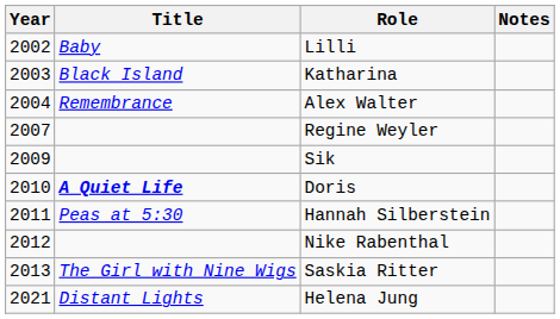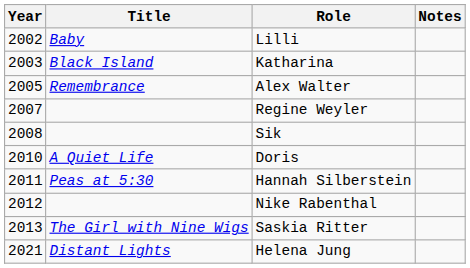 <table class="wikitable sortable">
 <tr>
 <th>Year</th>
 <th>Title</th>
 <th>Role</th>
 <th class="unsortable">Notes</th>
 </tr>
 <tr>
 <td>2002</td>
 <td><em><a href='#'>Baby</a></em></td>
 <td>Lilli</td>
 <td></td>
 </tr>
 <tr>
 <td>2003</td>
 <td><em><a href='#'>Black Island</a></em></td>
 <td>Katharina</td>
 <td></td>
 </tr>
 <tr>
-<td>2004</td>
+<td>2005</td>
 <td><em><a href='#'>Remembrance</a></em></td>
 <td>Alex Walter</td>
 <td></td>
 </tr>
 <tr>
 <td>2007</td>
 <td><em></em></td>
 <td>Regine Weyler</td>
 <td></td>
 </tr>
 <tr>
-<td>2009</td>
+<td>2008</td>
 <td><em></em></td>
 <td>Sik</td>
 <td></td>
 </tr>
 <tr>
 <td>2010</td>
-<td><strong><em><a href='#'>A Quiet Life</a></em></strong></td>
+<td><em><a href='#'>A Quiet Life</a></em></td>
 <td>Doris</td>
 <td></td>
 </tr>
 <tr>
 <td>2011</td>
 <td><em><a href='#'>Peas at 5:30</a></em></td>
 <td>Hannah Silberstein</td>
 <td></td>
 </tr>
 <tr>
 <td>2012</td>
 <td><em></em></td>
 <td>Nike Rabenthal</td>
 <td></td>
 </tr>
 <tr>
 <td>2013</td>
 <td><em><a href='#'>The Girl with Nine Wigs</a></em></td>
 <td>Saskia Ritter</td>
 <td></td>
 </tr>
 <tr>
 <td>2021</td>
 <td><em><a href='#'>Distant Lights</a></em></td>
 <td>Helena Jung</td>
 <td></td>
 </tr>
 </table>
